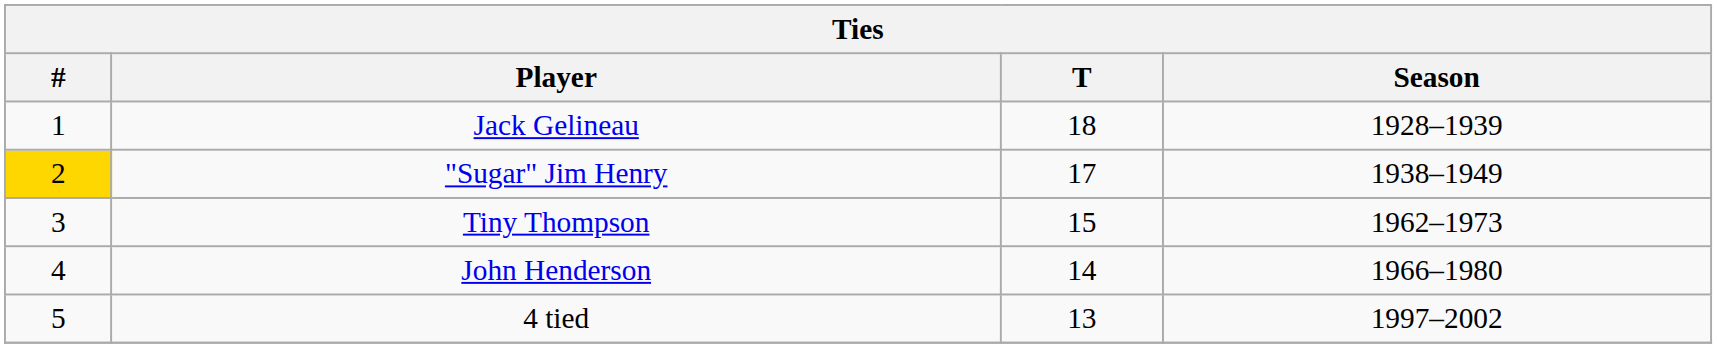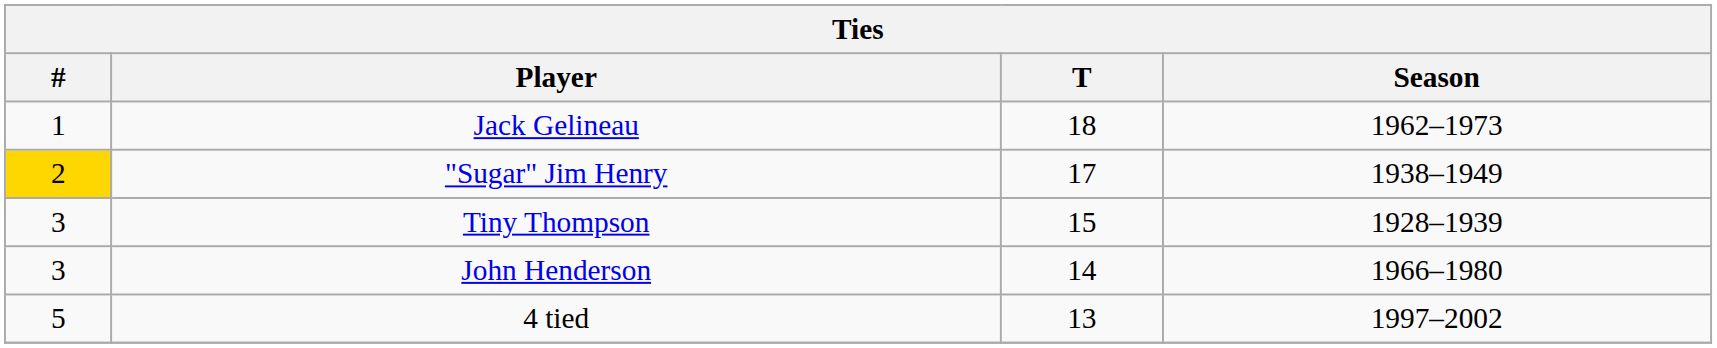 <table class="wikitable" style="text-align: center; font-size: 95%" width="70%">
 <tr>
 <th colspan="4">Ties</th>
 </tr>
 <tr>
 <th>#</th>
 <th>Player</th>
 <th>T</th>
 <th>Season</th>
 </tr>
 <tr>
 <td>1</td>
 <td><a href='#'>Jack Gelineau</a></td>
 <td>18</td>
-<td>1928–1939</td>
+<td>1962–1973</td>
 </tr>
 <tr>
 <td style="background: gold;">2</td>
 <td><a href='#'>"Sugar" Jim Henry</a></td>
 <td>17</td>
 <td>1938–1949</td>
 </tr>
 <tr>
 <td>3</td>
 <td><a href='#'>Tiny Thompson</a></td>
 <td>15</td>
-<td>1962–1973</td>
+<td>1928–1939</td>
 </tr>
 <tr>
-<td>4</td>
+<td>3</td>
 <td><a href='#'>John Henderson</a></td>
 <td>14</td>
 <td>1966–1980</td>
 </tr>
 <tr>
 <td>5</td>
 <td>4 tied</td>
 <td>13</td>
 <td>1997–2002</td>
 </tr>
 <tr>
 </tr>
 </table>
